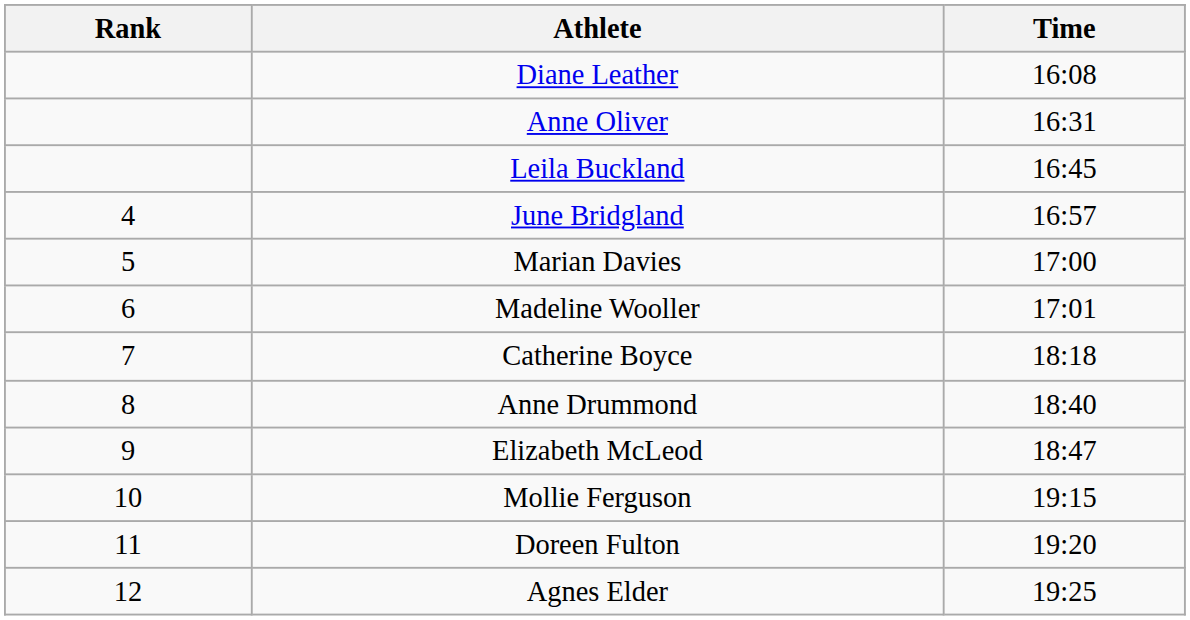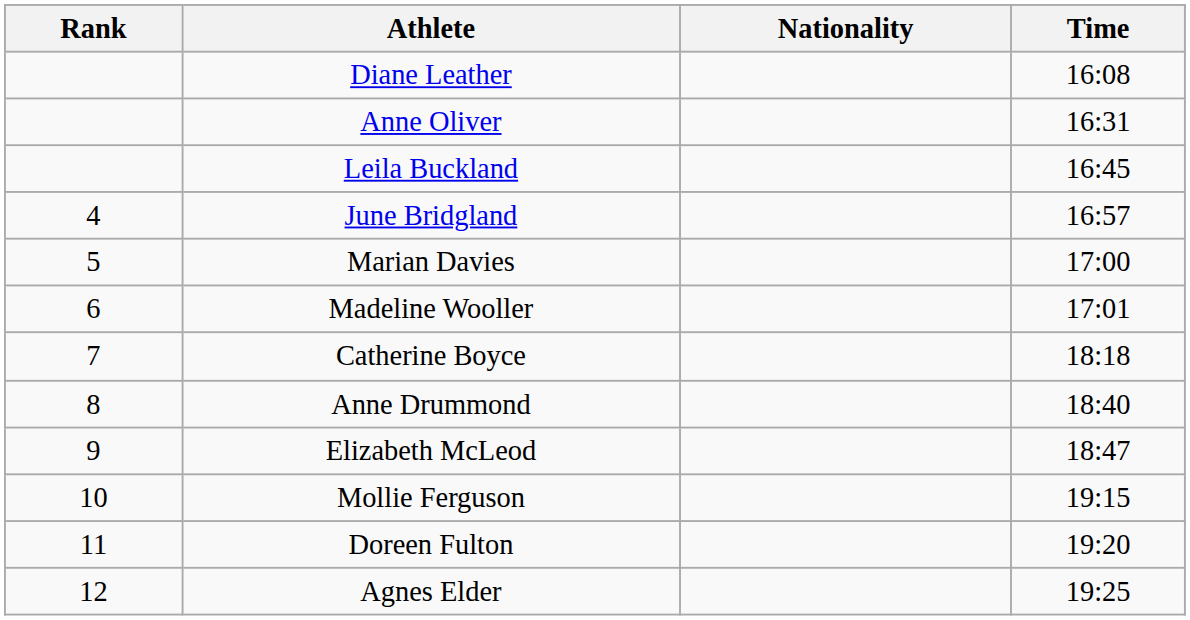 <table class="wikitable sortable" style=" text-align:center; font-size:95%;" width="50%">
 <tr>
 <th>Rank</th>
 <th>Athlete</th>
+<th>Nationality</th>
 <th>Time</th>
 </tr>
 <tr>
 <td align=center></td>
 <td><a href='#'>Diane Leather</a></td>
+<td></td>
 <td>16:08</td>
 </tr>
 <tr>
 <td align=center></td>
 <td><a href='#'>Anne Oliver</a></td>
+<td></td>
 <td>16:31</td>
 </tr>
 <tr>
 <td align=center></td>
 <td><a href='#'>Leila Buckland</a></td>
+<td></td>
 <td>16:45</td>
 </tr>
 <tr>
 <td align=center>4</td>
 <td><a href='#'>June Bridgland</a></td>
+<td></td>
 <td>16:57</td>
 </tr>
 <tr>
 <td align=center>5</td>
 <td>Marian Davies</td>
+<td></td>
 <td>17:00</td>
 </tr>
 <tr>
 <td align=center>6</td>
 <td>Madeline Wooller</td>
+<td></td>
 <td>17:01</td>
 </tr>
 <tr>
 <td align=center>7</td>
 <td>Catherine Boyce</td>
+<td></td>
 <td>18:18</td>
 </tr>
 <tr>
 <td align=center>8</td>
 <td>Anne Drummond</td>
+<td></td>
 <td>18:40</td>
 </tr>
 <tr>
 <td align=center>9</td>
 <td>Elizabeth McLeod</td>
+<td></td>
 <td>18:47</td>
 </tr>
 <tr>
 <td align=center>10</td>
 <td>Mollie Ferguson</td>
+<td></td>
 <td>19:15</td>
 </tr>
 <tr>
 <td align=center>11</td>
 <td>Doreen Fulton</td>
+<td></td>
 <td>19:20</td>
 </tr>
 <tr>
 <td align=center>12</td>
 <td>Agnes Elder</td>
+<td></td>
 <td>19:25</td>
 </tr>
 </table>
